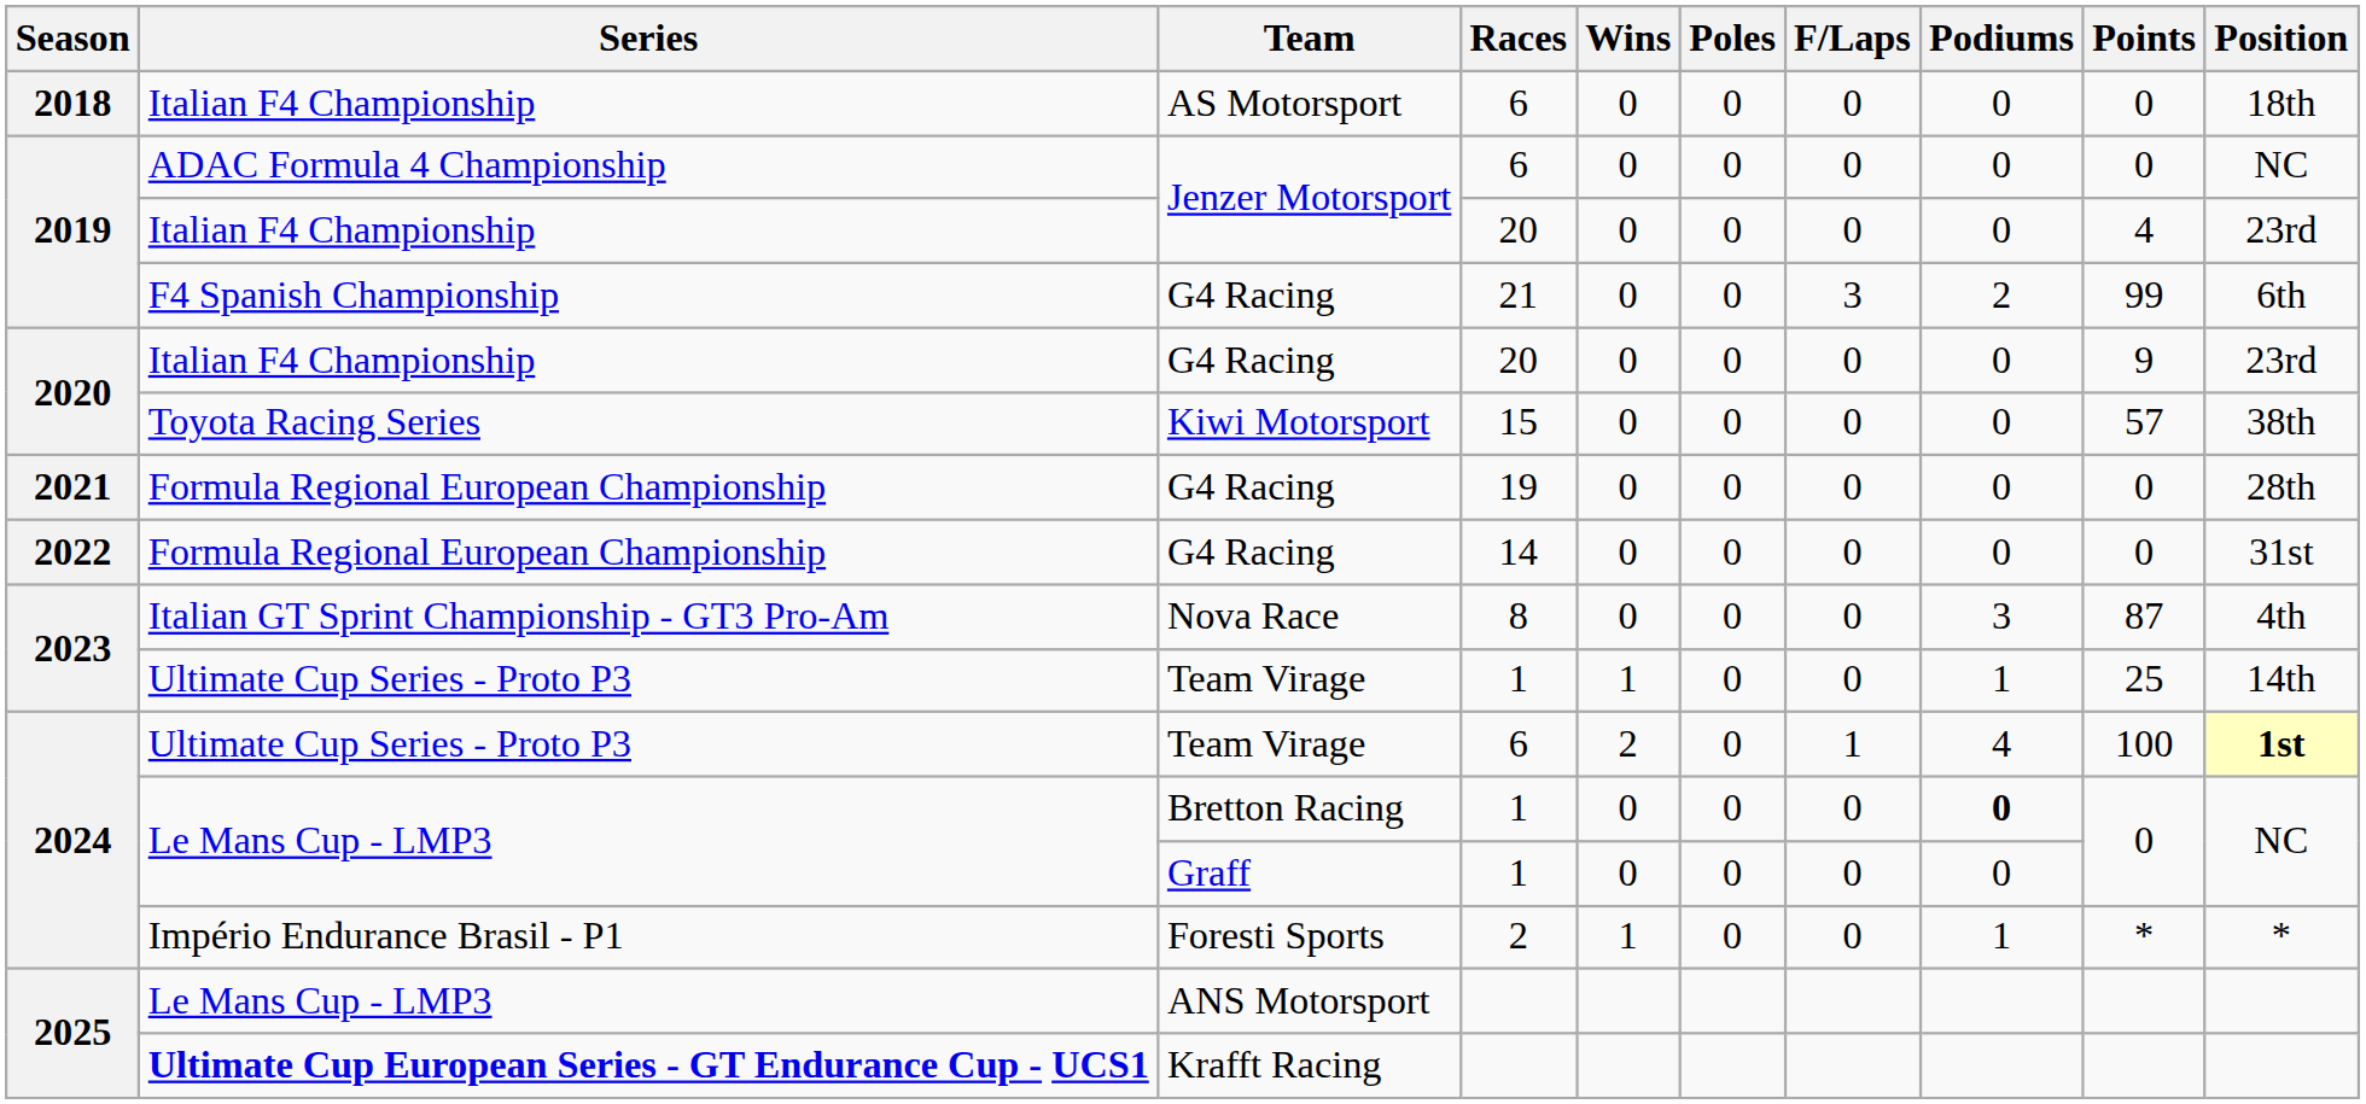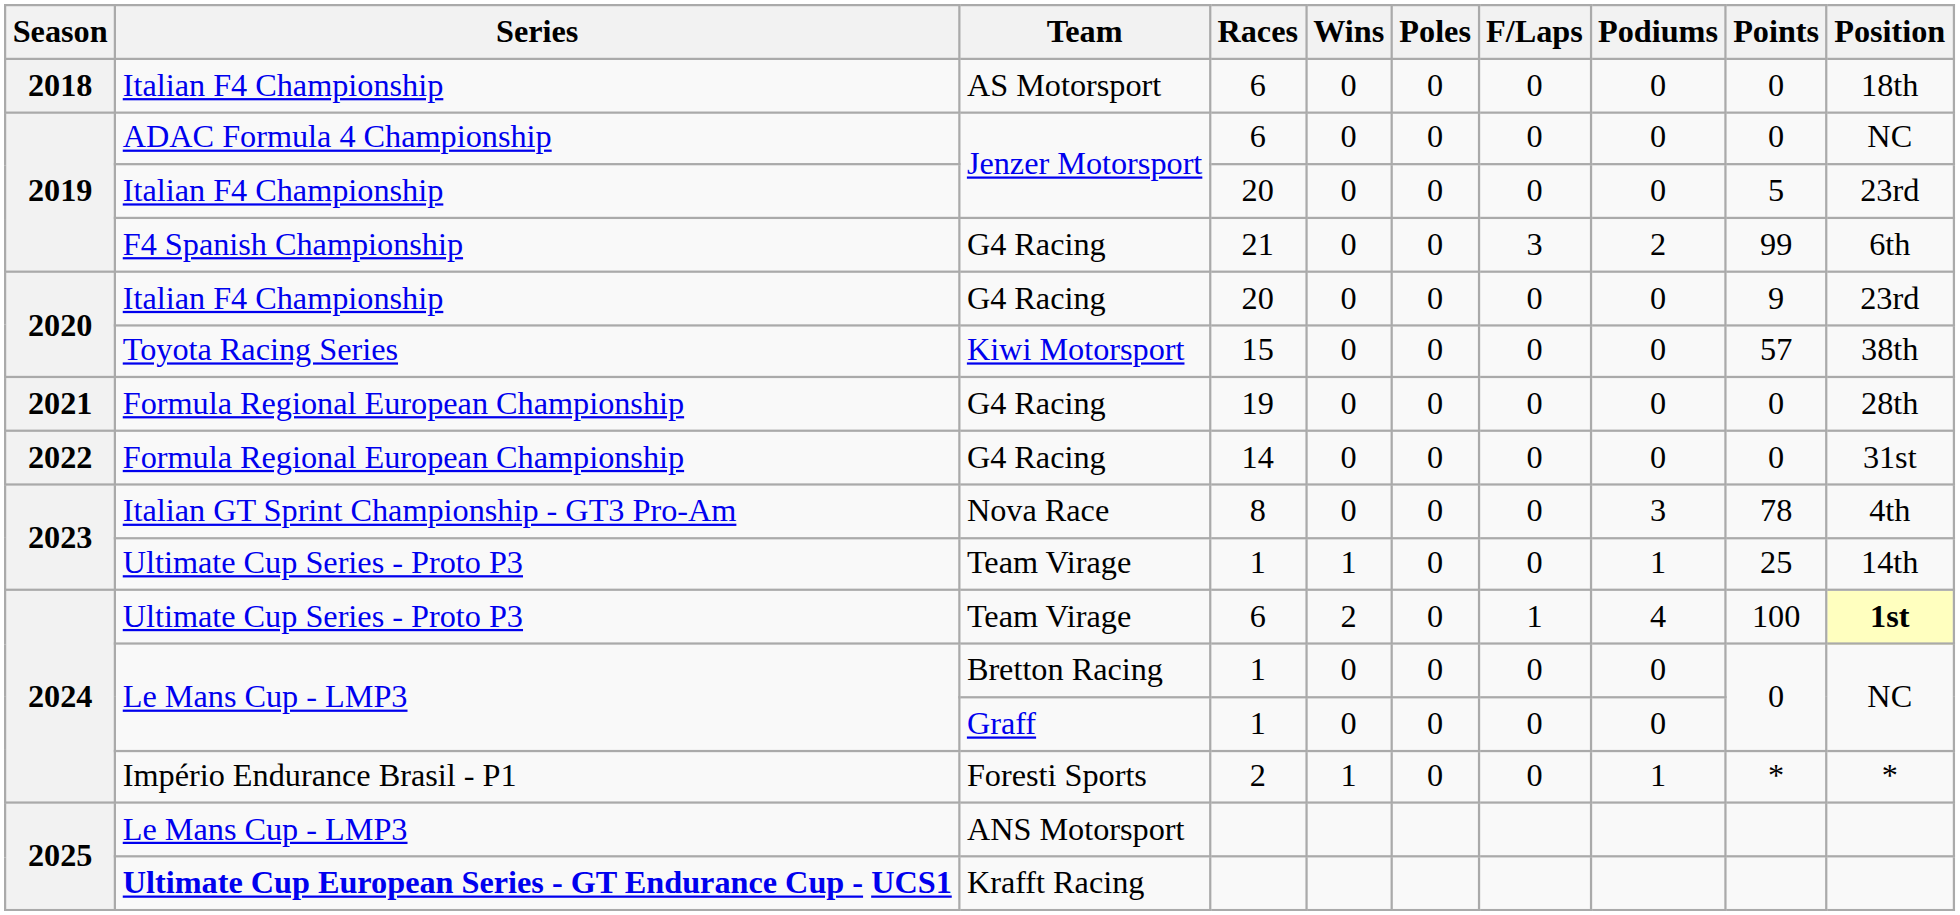 <table class="wikitable" style="font-size: 90%; text-align:center">
 <tr>
 <th>Season</th>
 <th>Series</th>
 <th>Team</th>
 <th>Races</th>
 <th>Wins</th>
 <th>Poles</th>
 <th>F/Laps</th>
 <th>Podiums</th>
 <th>Points</th>
 <th>Position</th>
 </tr>
 <tr>
 <th>2018</th>
 <td align=left><a href='#'>Italian F4 Championship</a></td>
 <td align=left>AS Motorsport</td>
 <td>6</td>
 <td>0</td>
 <td>0</td>
 <td>0</td>
 <td>0</td>
 <td>0</td>
 <td>18th</td>
 </tr>
 <tr>
 <th rowspan=3>2019</th>
 <td align=left><a href='#'>ADAC Formula 4 Championship</a></td>
 <td rowspan=2 align=left><a href='#'>Jenzer Motorsport</a></td>
 <td>6</td>
 <td>0</td>
 <td>0</td>
 <td>0</td>
 <td>0</td>
 <td>0</td>
 <td>NC</td>
 </tr>
 <tr>
 <td align=left><a href='#'>Italian F4 Championship</a></td>
 <td>20</td>
 <td>0</td>
 <td>0</td>
 <td>0</td>
 <td>0</td>
-<td>4</td>
+<td>5</td>
 <td>23rd</td>
 </tr>
 <tr>
 <td align=left><a href='#'>F4 Spanish Championship</a></td>
 <td align=left>G4 Racing</td>
 <td>21</td>
 <td>0</td>
 <td>0</td>
 <td>3</td>
 <td>2</td>
 <td>99</td>
 <td>6th</td>
 </tr>
 <tr>
 <th rowspan=2>2020</th>
 <td align=left><a href='#'>Italian F4 Championship</a></td>
 <td align=left>G4 Racing</td>
 <td>20</td>
 <td>0</td>
 <td>0</td>
 <td>0</td>
 <td>0</td>
 <td>9</td>
 <td>23rd</td>
 </tr>
 <tr>
 <td align=left><a href='#'>Toyota Racing Series</a></td>
 <td align=left><a href='#'>Kiwi Motorsport</a></td>
 <td>15</td>
 <td>0</td>
 <td>0</td>
 <td>0</td>
 <td>0</td>
 <td>57</td>
 <td>38th</td>
 </tr>
 <tr>
 <th>2021</th>
 <td align=left><a href='#'>Formula Regional European Championship</a></td>
 <td align=left>G4 Racing</td>
 <td>19</td>
 <td>0</td>
 <td>0</td>
 <td>0</td>
 <td>0</td>
 <td>0</td>
 <td>28th</td>
 </tr>
 <tr>
 <th>2022</th>
 <td align=left><a href='#'>Formula Regional European Championship</a></td>
 <td align=left>G4 Racing</td>
 <td>14</td>
 <td>0</td>
 <td>0</td>
 <td>0</td>
 <td>0</td>
 <td>0</td>
 <td>31st</td>
 </tr>
 <tr>
 <th rowspan="2">2023</th>
 <td align=left><a href='#'>Italian GT Sprint Championship - GT3 Pro-Am</a></td>
 <td align=left>Nova Race</td>
 <td>8</td>
 <td>0</td>
 <td>0</td>
 <td>0</td>
 <td>3</td>
-<td>87</td>
+<td>78</td>
 <td>4th</td>
 </tr>
 <tr>
 <td align=left><a href='#'>Ultimate Cup Series - Proto P3</a></td>
 <td align=left>Team Virage</td>
 <td>1</td>
 <td>1</td>
 <td>0</td>
 <td>0</td>
 <td>1</td>
 <td>25</td>
 <td>14th</td>
 </tr>
 <tr>
 <th rowspan="4">2024</th>
 <td align=left><a href='#'>Ultimate Cup Series - Proto P3</a></td>
 <td align=left>Team Virage</td>
 <td>6</td>
 <td>2</td>
 <td>0</td>
 <td>1</td>
 <td>4</td>
 <td>100</td>
 <td style="background:#FFFFBF;"><strong>1st</strong></td>
 </tr>
 <tr>
 <td rowspan="2" align=left><a href='#'>Le Mans Cup - LMP3</a></td>
 <td align=left>Bretton Racing</td>
 <td>1</td>
 <td>0</td>
 <td>0</td>
 <td>0</td>
-<td><strong>0</strong></td>
+<td>0</td>
 <td rowspan="2">0</td>
 <td rowspan="2">NC</td>
 </tr>
 <tr>
 <td align=left><a href='#'>Graff</a></td>
 <td>1</td>
 <td>0</td>
 <td>0</td>
 <td>0</td>
 <td>0</td>
 </tr>
 <tr>
 <td align=left>Império Endurance Brasil - P1</td>
 <td align=left>Foresti Sports</td>
 <td>2</td>
 <td>1</td>
 <td>0</td>
 <td>0</td>
 <td>1</td>
 <td>*</td>
 <td>*</td>
 </tr>
 <tr>
 <th rowspan="2">2025</th>
 <td align=left><a href='#'>Le Mans Cup - LMP3</a></td>
 <td align=left>ANS Motorsport</td>
 <td></td>
 <td></td>
 <td></td>
 <td></td>
 <td></td>
 <td></td>
 <td></td>
 </tr>
 <tr>
 <td align="left"><strong><a href='#'>Ultimate Cup European Series - GT Endurance Cup -</a> <a href='#'>UCS1</a></strong></td>
 <td align="left">Krafft Racing</td>
 <td></td>
 <td></td>
 <td></td>
 <td></td>
 <td></td>
 <td></td>
 <td></td>
 </tr>
 </table>
